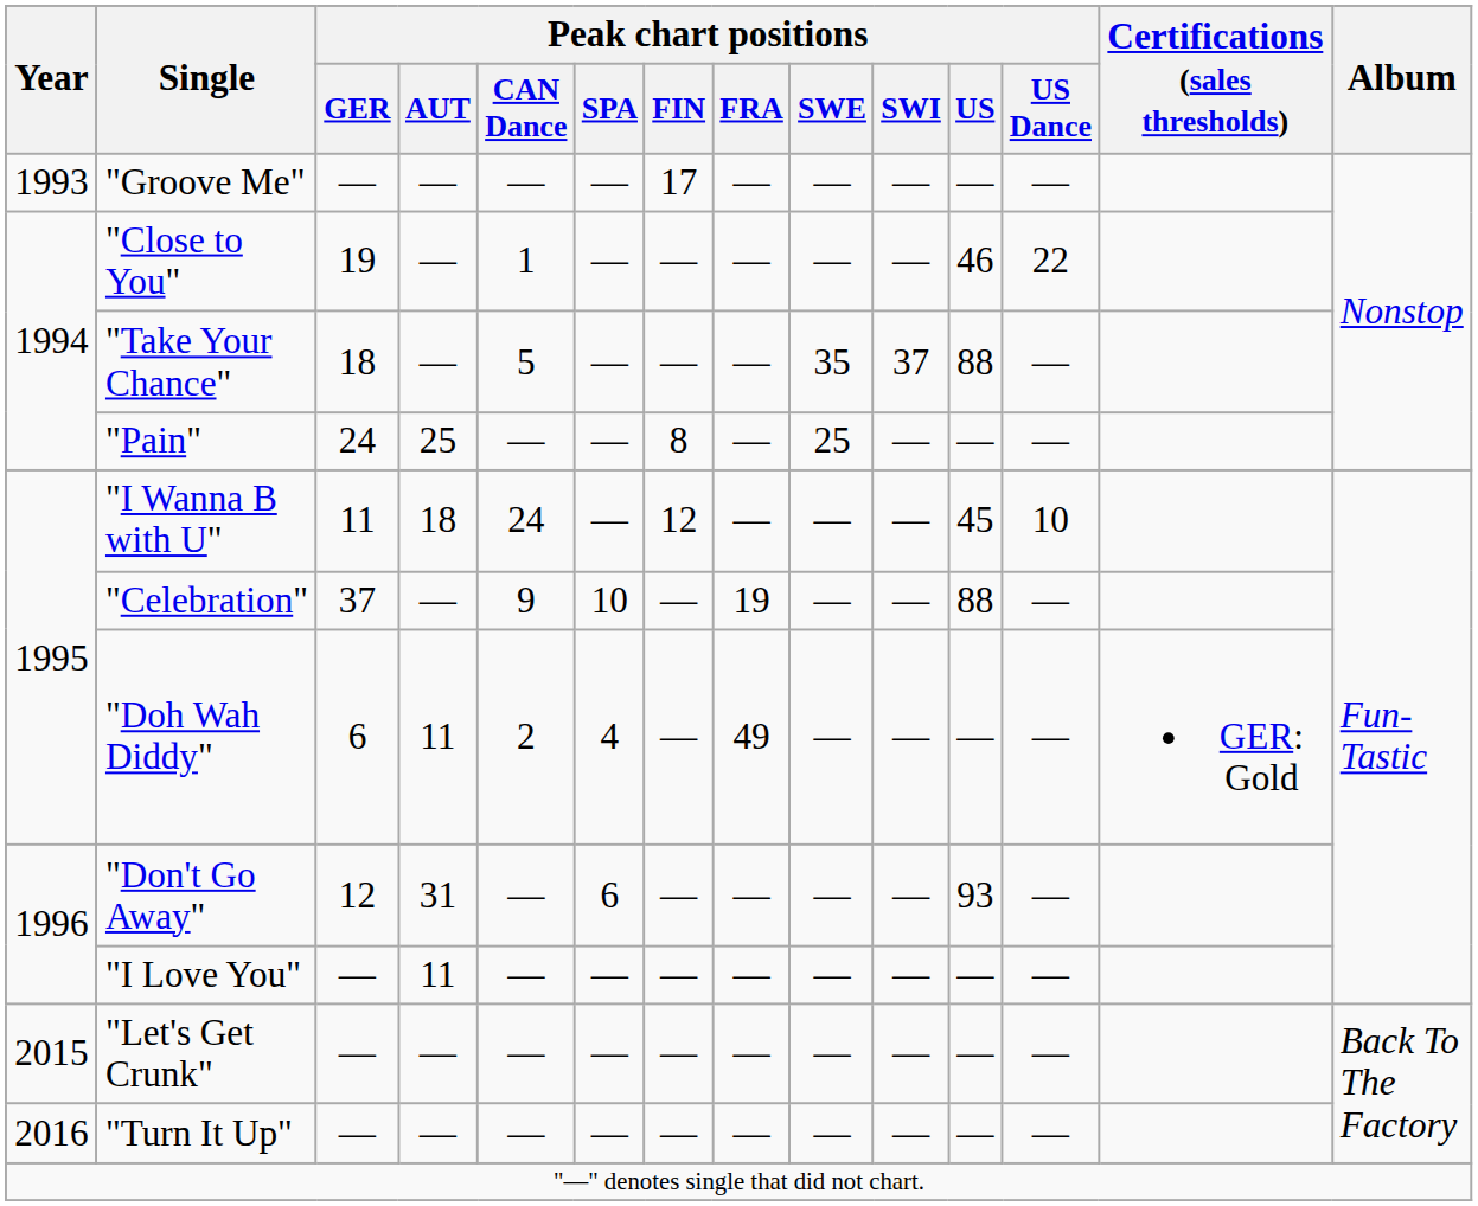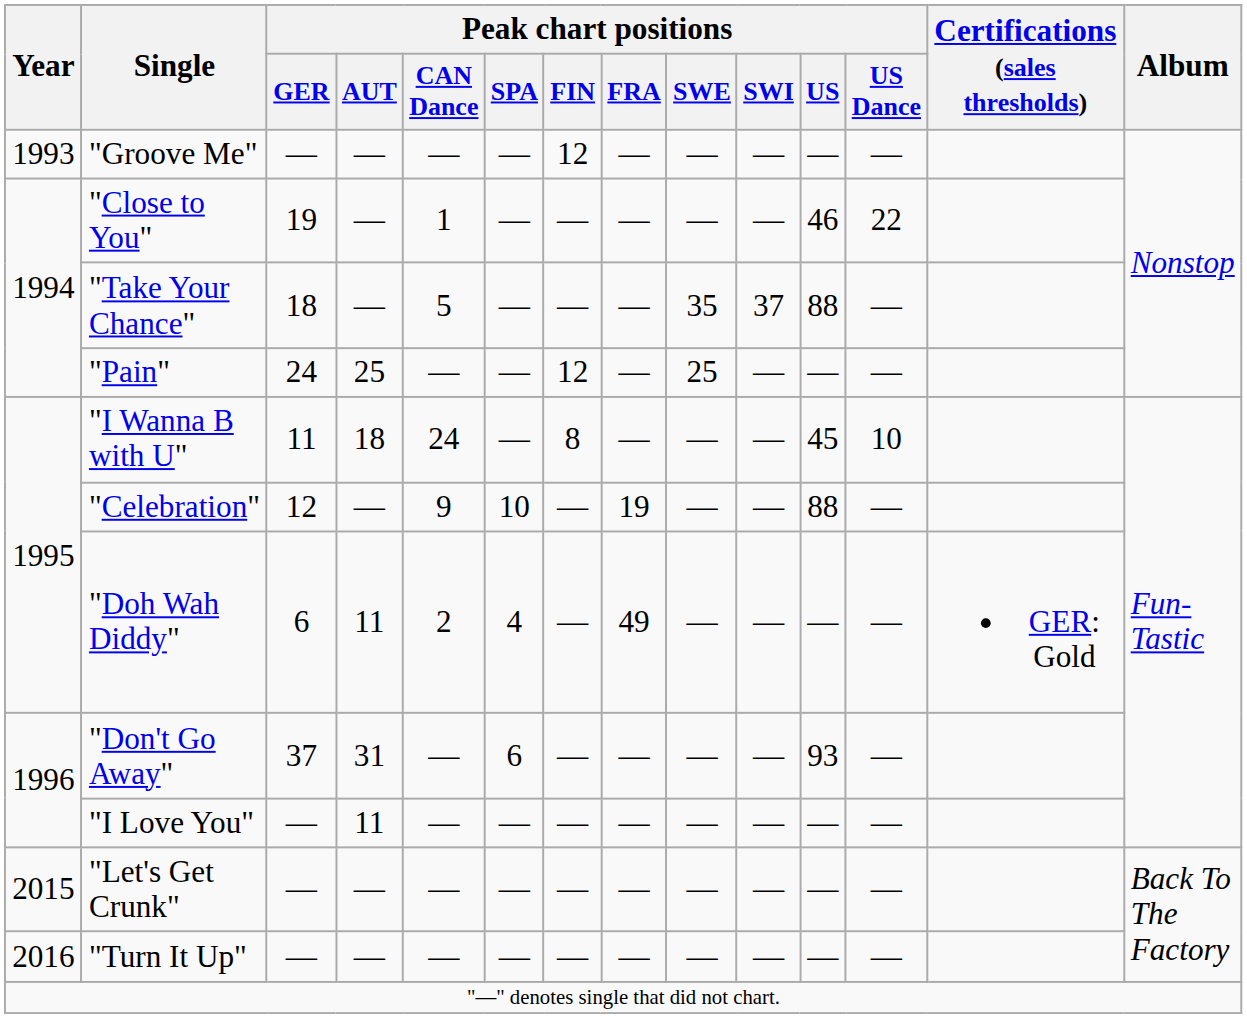 <table class="wikitable" style="text-align:center;">
 <tr>
 <th rowspan="2">Year</th>
 <th rowspan="2">Single</th>
 <th colspan="10">Peak chart positions</th>
 <th rowspan="2"><a href='#'>Certifications</a><br><small>(<a href='#'>sales thresholds</a>)</small></th>
 <th rowspan="2">Album</th>
 </tr>
 <tr style="font-size:smaller;">
 <th style="width:35px;"><a href='#'>GER</a><br></th>
 <th style="width:35px;"><a href='#'>AUT</a></th>
 <th style="width:35px;"><a href='#'>CAN<br>Dance</a><br></th>
 <th style="width:35px;"><a href='#'>SPA</a><br></th>
 <th style="width:35px;"><a href='#'>FIN</a><br></th>
 <th style="width:35px;"><a href='#'>FRA</a></th>
 <th style="width:35px;"><a href='#'>SWE</a></th>
 <th style="width:35px;"><a href='#'>SWI</a></th>
 <th style="width:35px;"><a href='#'>US</a><br></th>
 <th style="width:35px;"><a href='#'>US<br>Dance</a><br></th>
 </tr>
 <tr>
 <td rowspan="1">1993</td>
 <td style="text-align:left;">"Groove Me"</td>
 <td>—</td>
 <td>—</td>
 <td>—</td>
 <td>—</td>
-<td>17</td>
+<td>12</td>
 <td>—</td>
 <td>—</td>
 <td>—</td>
 <td>—</td>
 <td>—</td>
 <td></td>
 <td style="text-align:left;" rowspan="4"><em><a href='#'>Nonstop</a></em></td>
 </tr>
 <tr>
 <td rowspan="3">1994</td>
 <td style="text-align:left;">"<a href='#'>Close to You</a>"</td>
 <td>19</td>
 <td>—</td>
 <td>1</td>
 <td>—</td>
 <td>—</td>
 <td>—</td>
 <td>—</td>
 <td>—</td>
 <td>46</td>
 <td>22</td>
 <td></td>
 </tr>
 <tr>
 <td style="text-align:left;">"<a href='#'>Take Your Chance</a>"</td>
 <td>18</td>
 <td>—</td>
 <td>5</td>
 <td>—</td>
 <td>—</td>
 <td>—</td>
 <td>35</td>
 <td>37</td>
 <td>88</td>
 <td>—</td>
 <td></td>
 </tr>
 <tr>
 <td style="text-align:left;">"<a href='#'>Pain</a>"</td>
 <td>24</td>
 <td>25</td>
 <td>—</td>
 <td>—</td>
-<td>8</td>
+<td>12</td>
 <td>—</td>
 <td>25</td>
 <td>—</td>
 <td>—</td>
 <td>—</td>
 <td></td>
 </tr>
 <tr>
 <td rowspan="3">1995</td>
 <td style="text-align:left;">"<a href='#'>I Wanna B with U</a>"</td>
 <td>11</td>
 <td>18</td>
 <td>24</td>
 <td>—</td>
-<td>12</td>
+<td>8</td>
 <td>—</td>
 <td>—</td>
 <td>—</td>
 <td>45</td>
 <td>10</td>
 <td></td>
 <td style="text-align:left;" rowspan="5"><em><a href='#'>Fun-Tastic</a></em></td>
 </tr>
 <tr>
 <td style="text-align:left;">"<a href='#'>Celebration</a>"</td>
-<td>37</td>
+<td>12</td>
 <td>—</td>
 <td>9</td>
 <td>10</td>
 <td>—</td>
 <td>19</td>
 <td>—</td>
 <td>—</td>
 <td>88</td>
 <td>—</td>
 <td></td>
 </tr>
 <tr>
 <td style="text-align:left;">"<a href='#'>Doh Wah Diddy</a>"</td>
 <td>6</td>
 <td>11</td>
 <td>2</td>
 <td>4</td>
 <td>—</td>
 <td>49</td>
 <td>—</td>
 <td>—</td>
 <td>—</td>
 <td>—</td>
 <td><br><ul><li><a href='#'>GER</a>: Gold</li></ul></td>
 </tr>
 <tr>
 <td rowspan="2">1996</td>
 <td style="text-align:left;">"<a href='#'>Don't Go Away</a>"</td>
-<td>12</td>
+<td>37</td>
 <td>31</td>
 <td>—</td>
 <td>6</td>
 <td>—</td>
 <td>—</td>
 <td>—</td>
 <td>—</td>
 <td>93</td>
 <td>—</td>
 <td></td>
 </tr>
 <tr>
 <td style="text-align:left;">"I Love You"</td>
 <td>—</td>
 <td>11</td>
 <td>—</td>
 <td>—</td>
 <td>—</td>
 <td>—</td>
 <td>—</td>
 <td>—</td>
 <td>—</td>
 <td>—</td>
 <td></td>
 </tr>
 <tr>
 <td>2015</td>
 <td style="text-align:left;">"Let's Get Crunk"</td>
 <td>—</td>
 <td>—</td>
 <td>—</td>
 <td>—</td>
 <td>—</td>
 <td>—</td>
 <td>—</td>
 <td>—</td>
 <td>—</td>
 <td>—</td>
 <td></td>
 <td style="text-align:left;" rowspan="2"><em>Back To The Factory</em></td>
 </tr>
 <tr>
 <td>2016</td>
 <td style="text-align:left;">"Turn It Up"</td>
 <td>—</td>
 <td>—</td>
 <td>—</td>
 <td>—</td>
 <td>—</td>
 <td>—</td>
 <td>—</td>
 <td>—</td>
 <td>—</td>
 <td>—</td>
 <td></td>
 </tr>
 <tr>
 <td colspan="15" style="font-size:8pt">"—" denotes single that did not chart.</td>
 </tr>
 </table>
